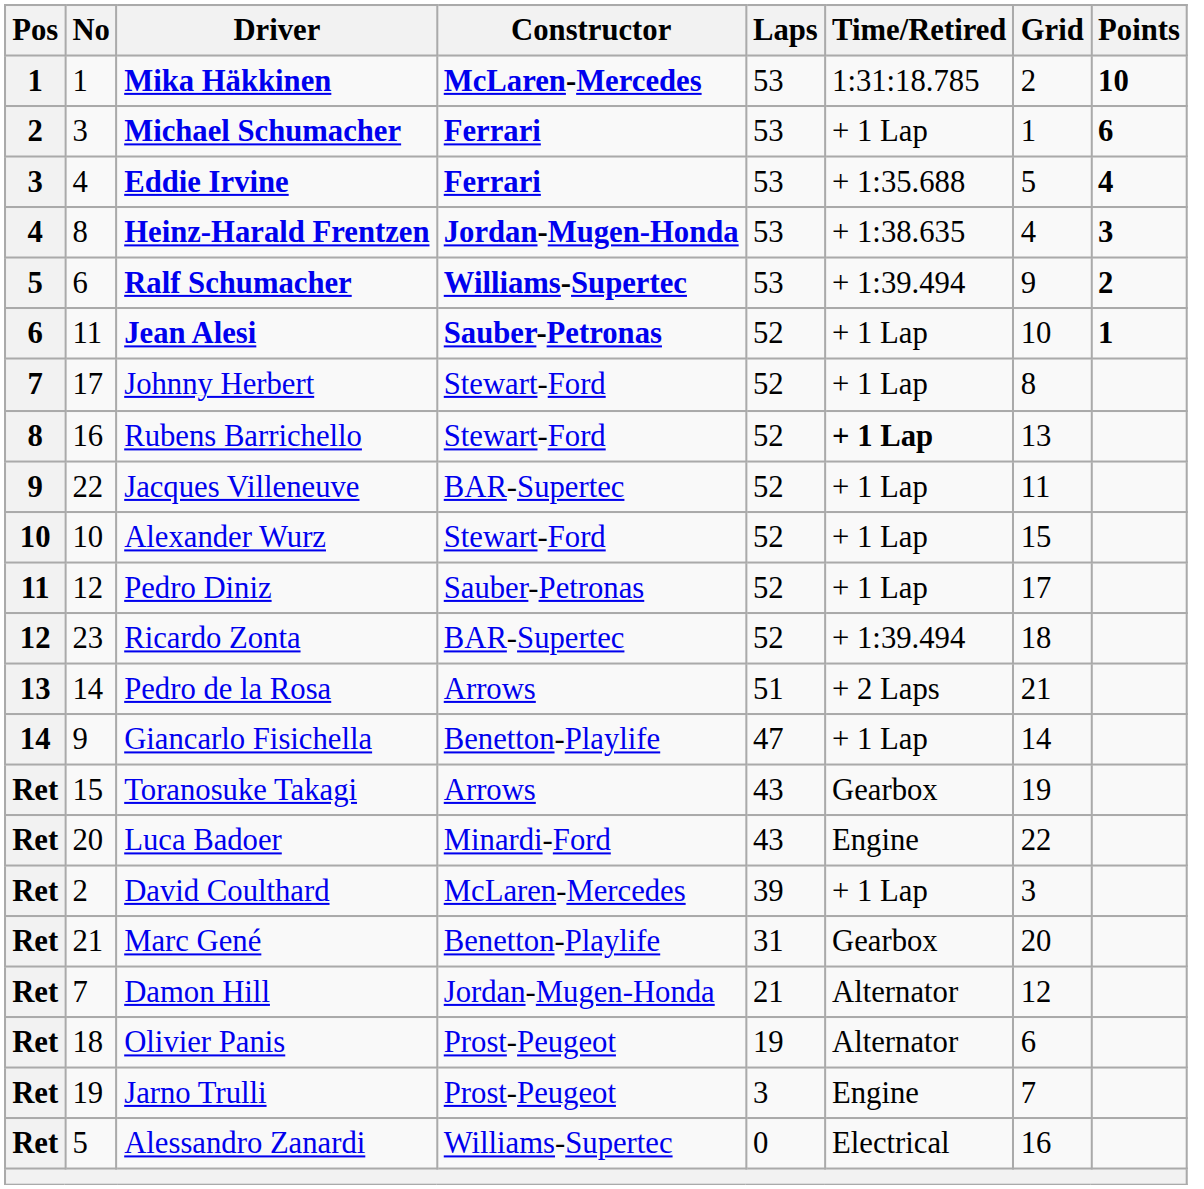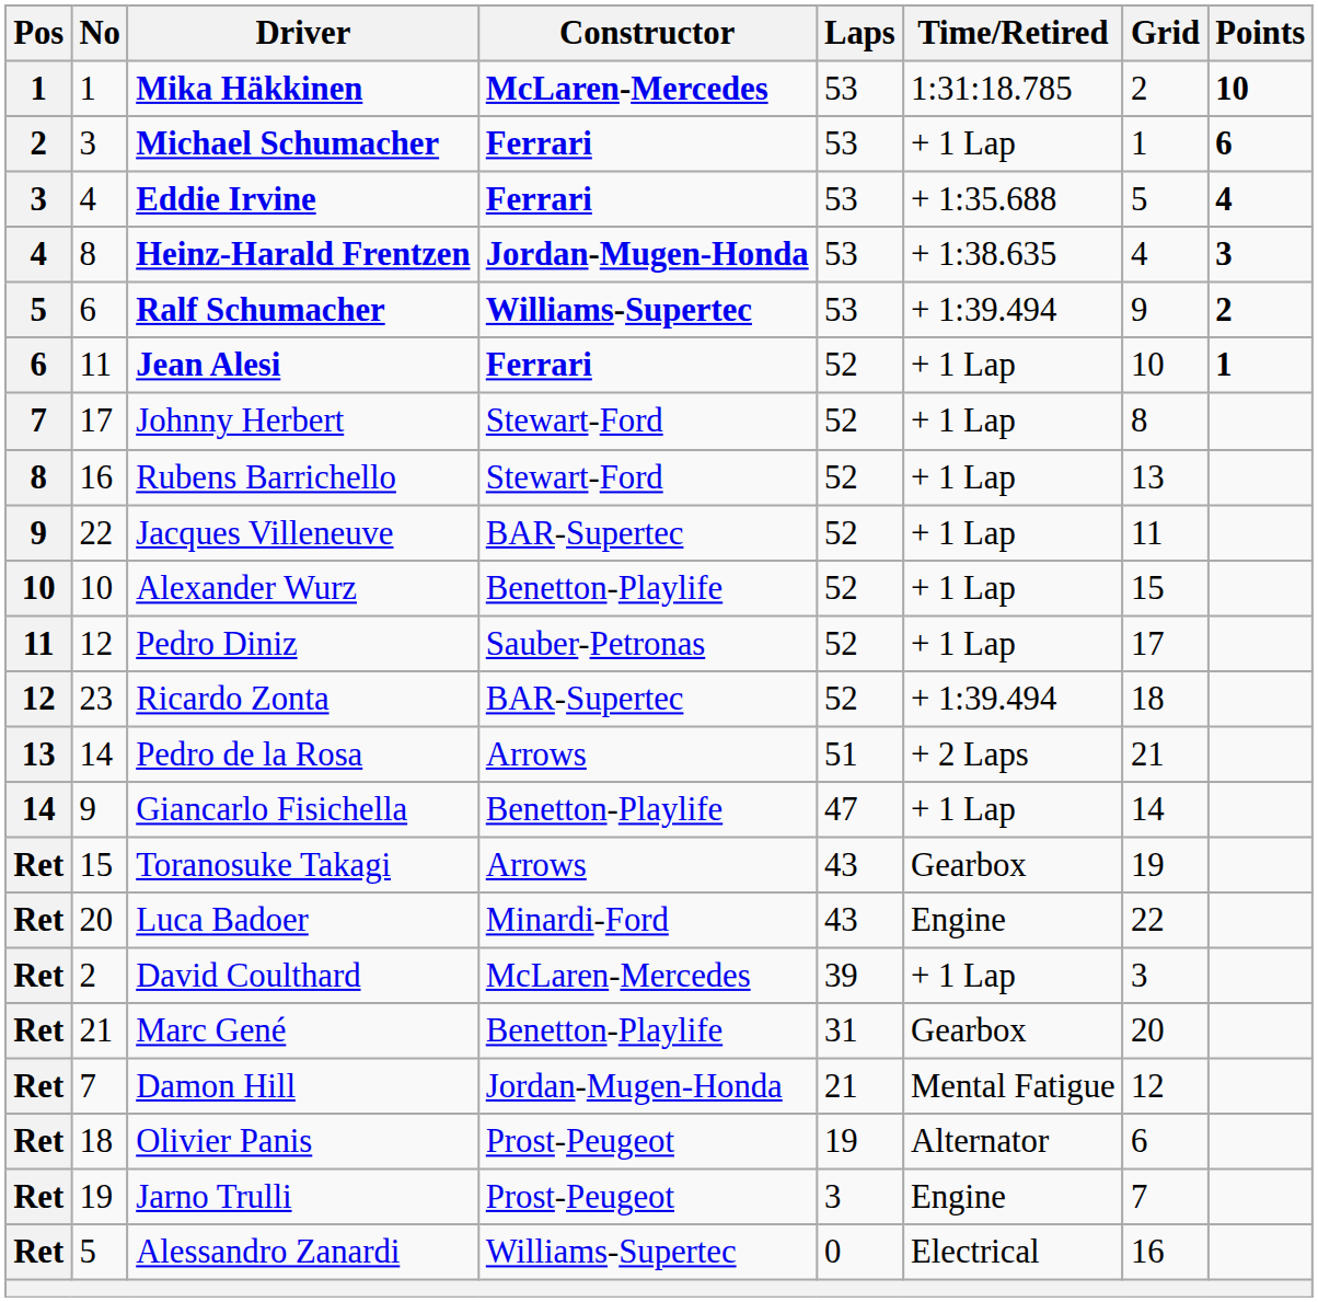 <table class="wikitable" style="font-size: 95%;">
 <tr>
 <th>Pos</th>
 <th>No</th>
 <th>Driver</th>
 <th>Constructor</th>
 <th>Laps</th>
 <th>Time/Retired</th>
 <th>Grid</th>
 <th>Points</th>
 </tr>
 <tr>
 <th>1</th>
 <td>1</td>
 <td> <strong><a href='#'>Mika Häkkinen</a></strong></td>
 <td><strong><a href='#'>McLaren</a>-<a href='#'>Mercedes</a></strong></td>
 <td>53</td>
 <td>1:31:18.785</td>
 <td>2</td>
 <td><strong>10</strong></td>
 </tr>
 <tr>
 <th>2</th>
 <td>3</td>
 <td> <strong><a href='#'>Michael Schumacher</a></strong></td>
 <td><strong><a href='#'>Ferrari</a></strong></td>
 <td>53</td>
 <td>+ 1 Lap</td>
 <td>1</td>
 <td><strong>6</strong></td>
 </tr>
 <tr>
 <th>3</th>
 <td>4</td>
 <td> <strong><a href='#'>Eddie Irvine</a></strong></td>
 <td><strong><a href='#'>Ferrari</a></strong></td>
 <td>53</td>
 <td>+ 1:35.688</td>
 <td>5</td>
 <td><strong>4</strong></td>
 </tr>
 <tr>
 <th>4</th>
 <td>8</td>
 <td> <strong><a href='#'>Heinz-Harald Frentzen</a></strong></td>
 <td><strong><a href='#'>Jordan</a>-<a href='#'>Mugen-Honda</a></strong></td>
 <td>53</td>
 <td>+ 1:38.635</td>
 <td>4</td>
 <td><strong>3</strong></td>
 </tr>
 <tr>
 <th>5</th>
 <td>6</td>
 <td> <strong><a href='#'>Ralf Schumacher</a></strong></td>
 <td><strong><a href='#'>Williams</a>-<a href='#'>Supertec</a></strong></td>
 <td>53</td>
 <td>+ 1:39.494</td>
 <td>9</td>
 <td><strong>2</strong></td>
 </tr>
 <tr>
 <th>6</th>
 <td>11</td>
 <td> <strong><a href='#'>Jean Alesi</a></strong></td>
-<td><strong><a href='#'>Sauber</a>-<a href='#'>Petronas</a></strong></td>
+<td><strong><a href='#'>Ferrari</a></strong></td>
 <td>52</td>
 <td>+ 1 Lap</td>
 <td>10</td>
 <td><strong>1</strong></td>
 </tr>
 <tr>
 <th>7</th>
 <td>17</td>
 <td> <a href='#'>Johnny Herbert</a></td>
 <td><a href='#'>Stewart</a>-<a href='#'>Ford</a></td>
 <td>52</td>
 <td>+ 1 Lap</td>
 <td>8</td>
 <td> </td>
 </tr>
 <tr>
 <th>8</th>
 <td>16</td>
 <td> <a href='#'>Rubens Barrichello</a></td>
 <td><a href='#'>Stewart</a>-<a href='#'>Ford</a></td>
 <td>52</td>
-<td><strong>+ 1 Lap</strong></td>
+<td>+ 1 Lap</td>
 <td>13</td>
 <td> </td>
 </tr>
 <tr>
 <th>9</th>
 <td>22</td>
 <td> <a href='#'>Jacques Villeneuve</a></td>
 <td><a href='#'>BAR</a>-<a href='#'>Supertec</a></td>
 <td>52</td>
 <td>+ 1 Lap</td>
 <td>11</td>
 <td> </td>
 </tr>
 <tr>
 <th>10</th>
 <td>10</td>
 <td> <a href='#'>Alexander Wurz</a></td>
-<td><a href='#'>Stewart</a>-<a href='#'>Ford</a></td>
+<td><a href='#'>Benetton</a>-<a href='#'>Playlife</a></td>
 <td>52</td>
 <td>+ 1 Lap</td>
 <td>15</td>
 <td> </td>
 </tr>
 <tr>
 <th>11</th>
 <td>12</td>
 <td> <a href='#'>Pedro Diniz</a></td>
 <td><a href='#'>Sauber</a>-<a href='#'>Petronas</a></td>
 <td>52</td>
 <td>+ 1 Lap</td>
 <td>17</td>
 <td> </td>
 </tr>
 <tr>
 <th>12</th>
 <td>23</td>
 <td> <a href='#'>Ricardo Zonta</a></td>
 <td><a href='#'>BAR</a>-<a href='#'>Supertec</a></td>
 <td>52</td>
 <td>+ 1:39.494</td>
 <td>18</td>
 <td> </td>
 </tr>
 <tr>
 <th>13</th>
 <td>14</td>
 <td> <a href='#'>Pedro de la Rosa</a></td>
 <td><a href='#'>Arrows</a></td>
 <td>51</td>
 <td>+ 2 Laps</td>
 <td>21</td>
 <td> </td>
 </tr>
 <tr>
 <th>14</th>
 <td>9</td>
 <td> <a href='#'>Giancarlo Fisichella</a></td>
 <td><a href='#'>Benetton</a>-<a href='#'>Playlife</a></td>
 <td>47</td>
 <td>+ 1 Lap</td>
 <td>14</td>
 <td> </td>
 </tr>
 <tr>
 <th>Ret</th>
 <td>15</td>
 <td> <a href='#'>Toranosuke Takagi</a></td>
 <td><a href='#'>Arrows</a></td>
 <td>43</td>
 <td>Gearbox</td>
 <td>19</td>
 <td> </td>
 </tr>
 <tr>
 <th>Ret</th>
 <td>20</td>
 <td> <a href='#'>Luca Badoer</a></td>
 <td><a href='#'>Minardi</a>-<a href='#'>Ford</a></td>
 <td>43</td>
 <td>Engine</td>
 <td>22</td>
 <td> </td>
 </tr>
 <tr>
 <th>Ret</th>
 <td>2</td>
 <td> <a href='#'>David Coulthard</a></td>
 <td><a href='#'>McLaren</a>-<a href='#'>Mercedes</a></td>
 <td>39</td>
 <td>+ 1 Lap</td>
 <td>3</td>
 <td> </td>
 </tr>
 <tr>
 <th>Ret</th>
 <td>21</td>
 <td> <a href='#'>Marc Gené</a></td>
 <td><a href='#'>Benetton</a>-<a href='#'>Playlife</a></td>
 <td>31</td>
 <td>Gearbox</td>
 <td>20</td>
 <td> </td>
 </tr>
 <tr>
 <th>Ret</th>
 <td>7</td>
 <td> <a href='#'>Damon Hill</a></td>
 <td><a href='#'>Jordan</a>-<a href='#'>Mugen-Honda</a></td>
 <td>21</td>
-<td>Alternator</td>
+<td>Mental Fatigue</td>
 <td>12</td>
 <td> </td>
 </tr>
 <tr>
 <th>Ret</th>
 <td>18</td>
 <td> <a href='#'>Olivier Panis</a></td>
 <td><a href='#'>Prost</a>-<a href='#'>Peugeot</a></td>
 <td>19</td>
 <td>Alternator</td>
 <td>6</td>
 <td> </td>
 </tr>
 <tr>
 <th>Ret</th>
 <td>19</td>
 <td> <a href='#'>Jarno Trulli</a></td>
 <td><a href='#'>Prost</a>-<a href='#'>Peugeot</a></td>
 <td>3</td>
 <td>Engine</td>
 <td>7</td>
 <td> </td>
 </tr>
 <tr>
 <th>Ret</th>
 <td>5</td>
 <td> <a href='#'>Alessandro Zanardi</a></td>
 <td><a href='#'>Williams</a>-<a href='#'>Supertec</a></td>
 <td>0</td>
 <td>Electrical</td>
 <td>16</td>
 <td> </td>
 </tr>
 <tr>
 <th colspan="8"></th>
 </tr>
 </table>
